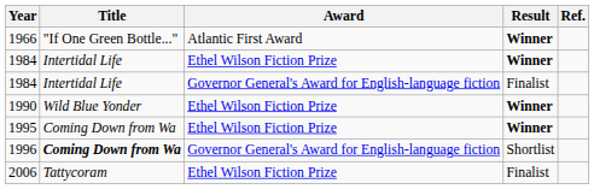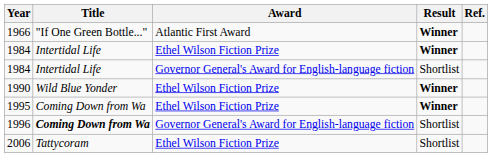 <table class="wikitable sortable mw-collapsible">
 <tr>
 <th>Year</th>
 <th>Title</th>
 <th>Award</th>
 <th>Result</th>
 <th>Ref.</th>
 </tr>
 <tr>
 <td>1966</td>
 <td>"If One Green Bottle..."</td>
 <td>Atlantic First Award</td>
 <td><strong>Winner</strong></td>
 <td></td>
 </tr>
 <tr>
 <td>1984</td>
 <td><em>Intertidal Life</em></td>
 <td><a href='#'>Ethel Wilson Fiction Prize</a></td>
 <td><strong>Winner</strong></td>
 <td></td>
 </tr>
 <tr>
 <td>1984</td>
 <td><em>Intertidal Life</em></td>
 <td><a href='#'>Governor General's Award for English-language fiction</a></td>
-<td>Finalist</td>
+<td>Shortlist</td>
 <td></td>
 </tr>
 <tr>
 <td>1990</td>
 <td><em>Wild Blue Yonder</em></td>
 <td><a href='#'>Ethel Wilson Fiction Prize</a></td>
 <td><strong>Winner</strong></td>
 <td></td>
 </tr>
 <tr>
 <td>1995</td>
 <td><em>Coming Down from Wa</em></td>
 <td><a href='#'>Ethel Wilson Fiction Prize</a></td>
 <td><strong>Winner</strong></td>
 <td></td>
 </tr>
 <tr>
 <td>1996</td>
 <td><strong><em>Coming Down from Wa</em></strong></td>
 <td><a href='#'>Governor General's Award for English-language fiction</a></td>
 <td>Shortlist</td>
 <td></td>
 </tr>
 <tr>
 <td>2006</td>
 <td><em>Tattycoram</em></td>
 <td><a href='#'>Ethel Wilson Fiction Prize</a></td>
-<td>Finalist</td>
+<td>Shortlist</td>
 <td></td>
 </tr>
 </table>
